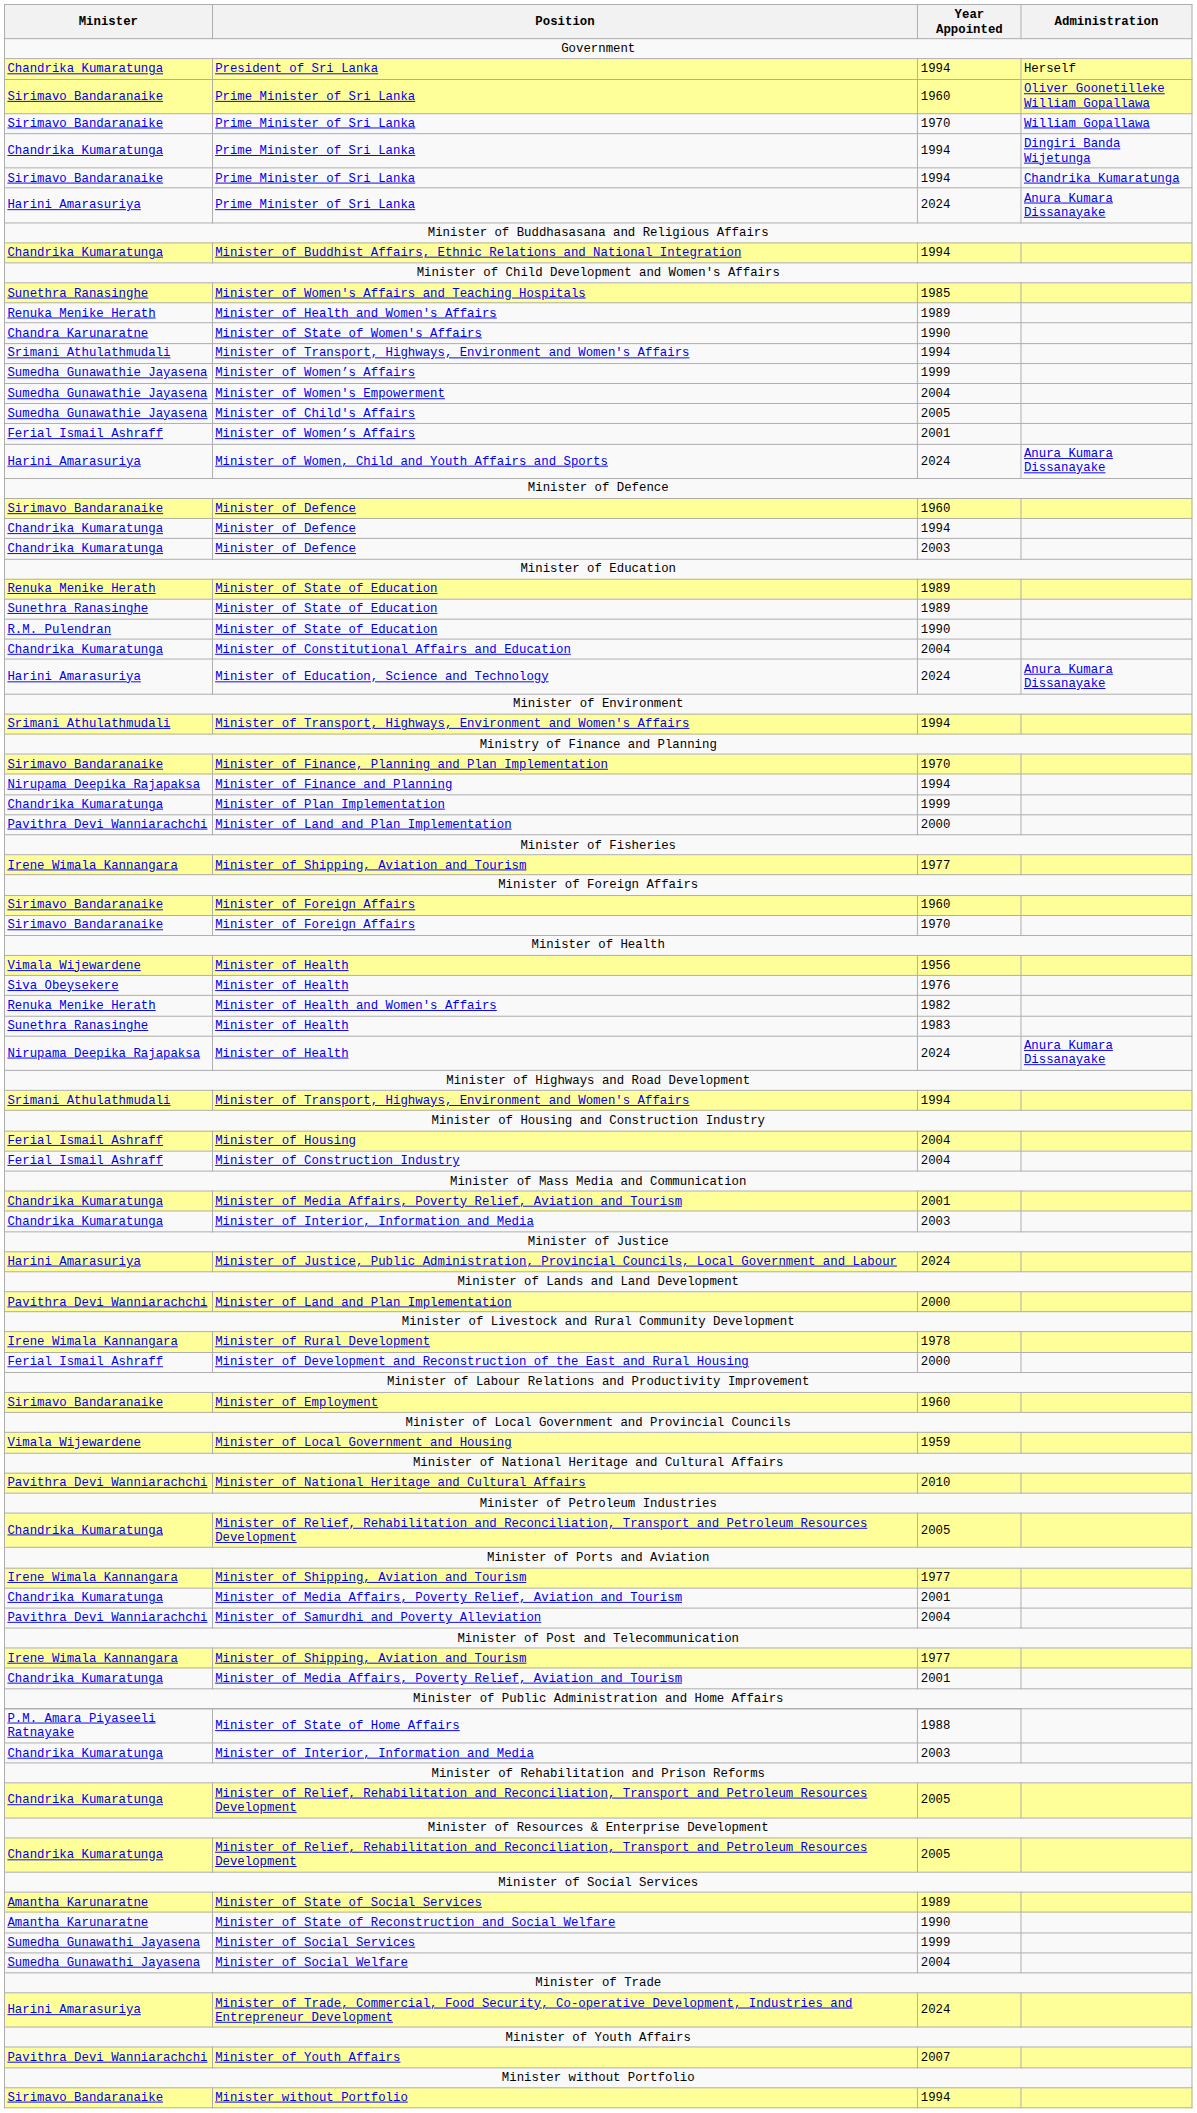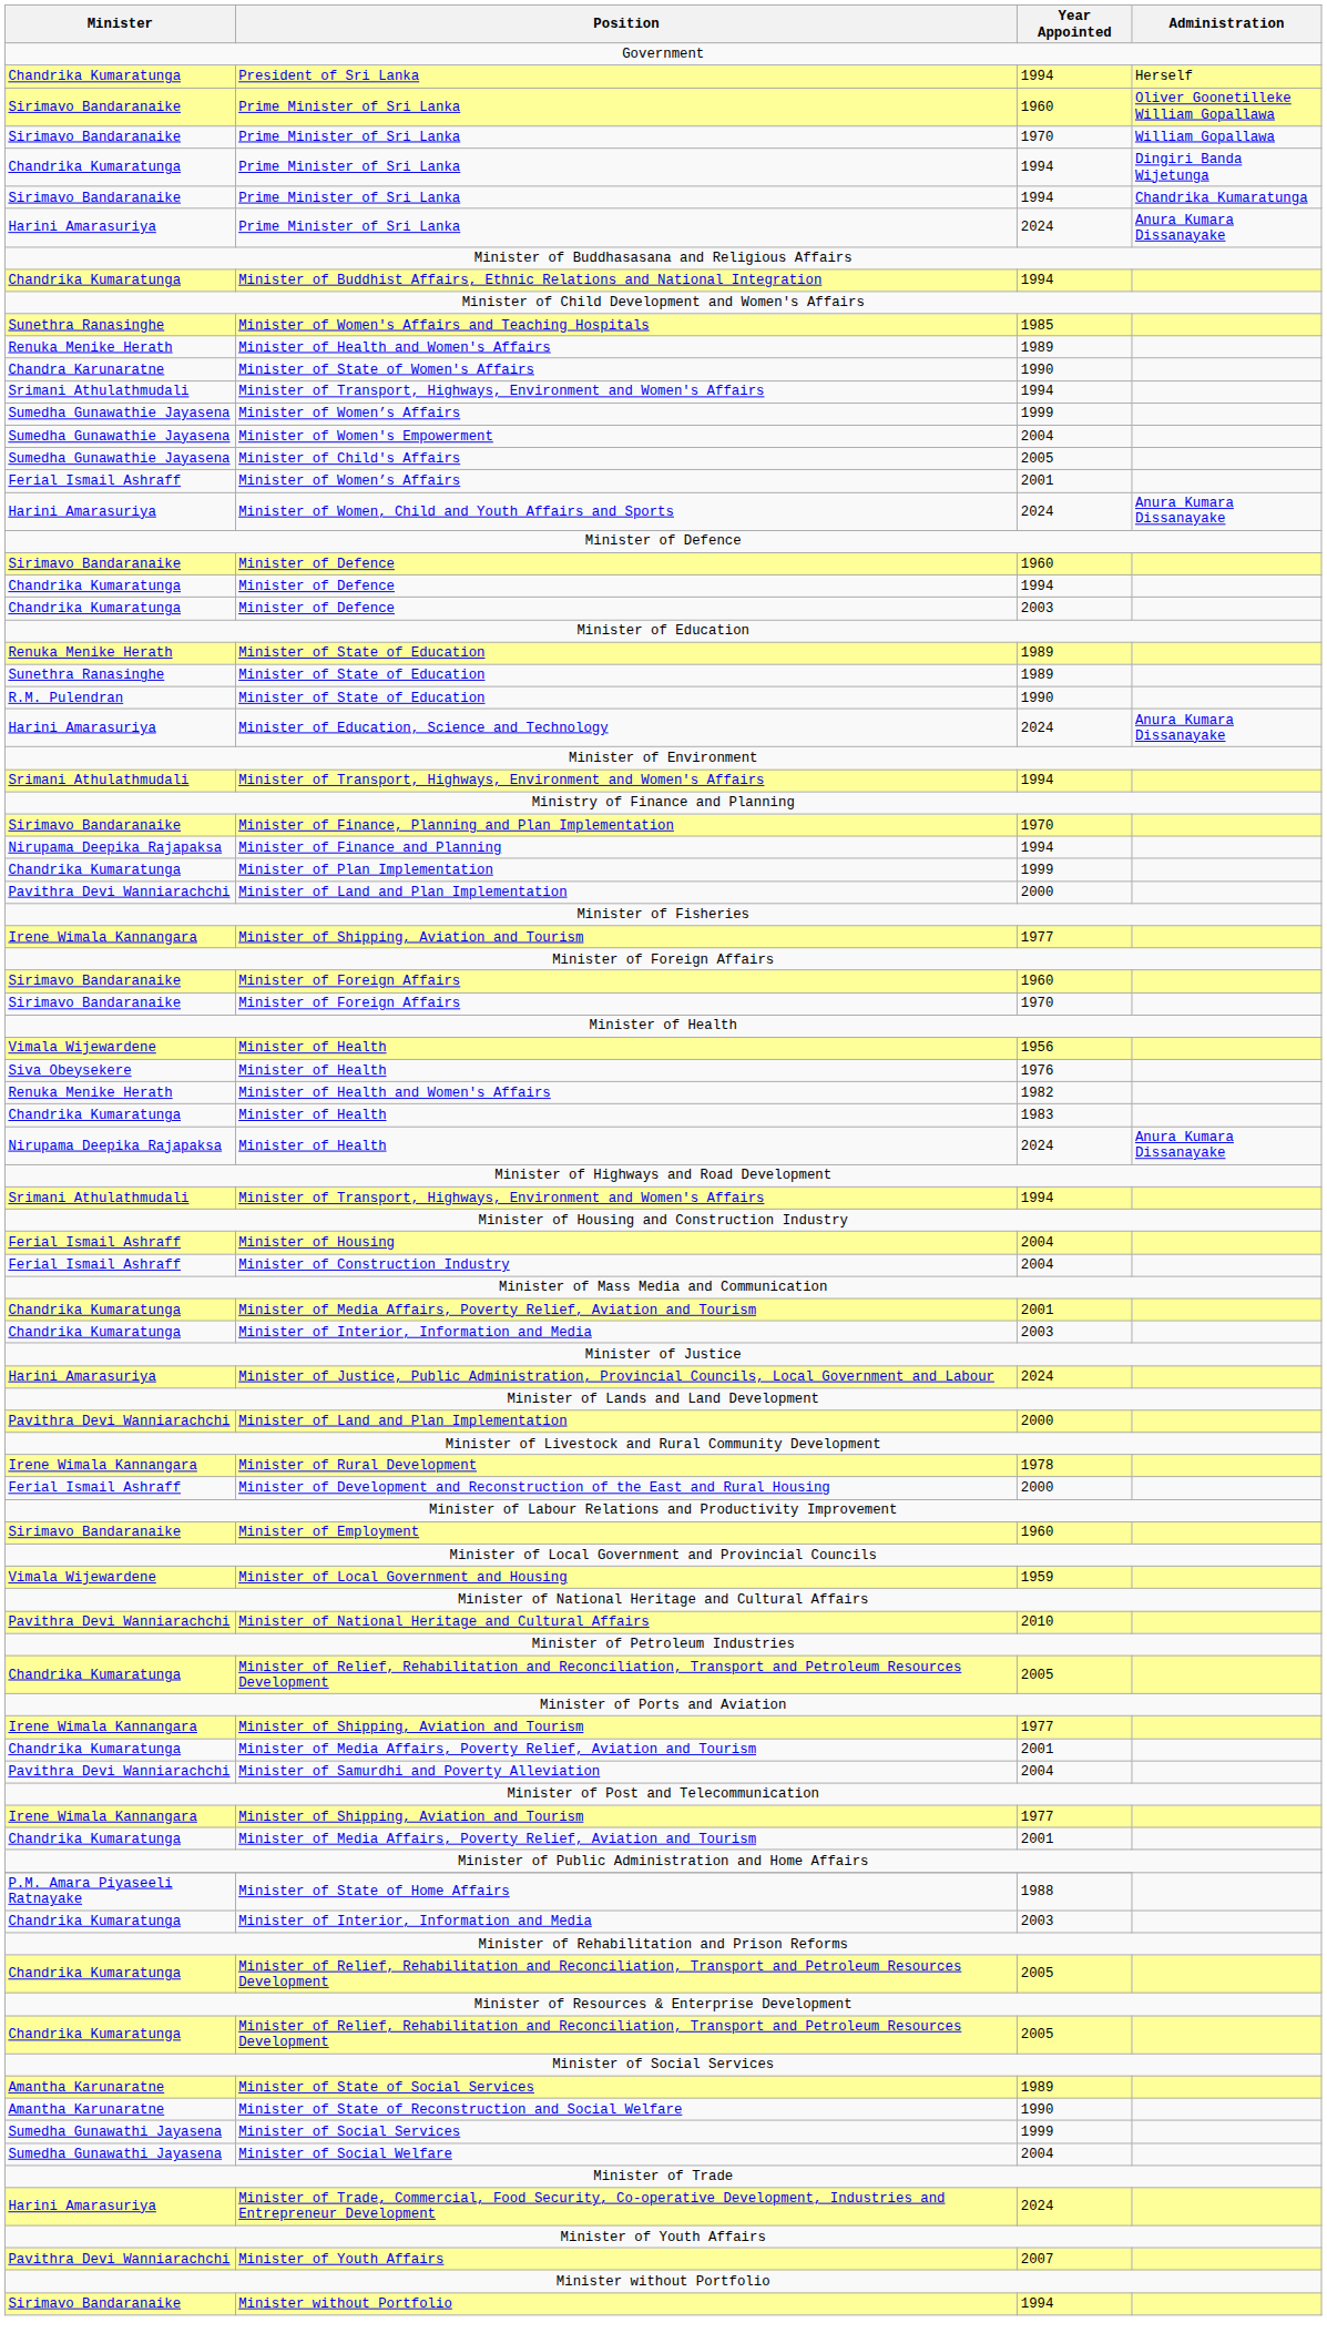 <table class="wikitable sortable">
 <tr>
 <th>Minister</th>
 <th>Position</th>
 <th>Year Appointed</th>
 <th>Administration</th>
 </tr>
 <tr>
 <td colspan=4 align=center>Government</td>
 </tr>
 <tr bgcolor="#FFFF99">
 <td><a href='#'>Chandrika Kumaratunga</a></td>
 <td><a href='#'>President of Sri Lanka</a></td>
 <td>1994</td>
 <td>Herself</td>
 </tr>
 <tr bgcolor="#FFFF99">
 <td><a href='#'>Sirimavo Bandaranaike</a></td>
 <td><a href='#'>Prime Minister of Sri Lanka</a></td>
 <td>1960</td>
 <td><a href='#'>Oliver Goonetilleke</a><br><a href='#'>William Gopallawa</a></td>
 </tr>
 <tr>
 <td><a href='#'>Sirimavo Bandaranaike</a></td>
 <td><a href='#'>Prime Minister of Sri Lanka</a></td>
 <td>1970</td>
 <td><a href='#'>William Gopallawa</a></td>
 </tr>
 <tr>
 <td><a href='#'>Chandrika Kumaratunga</a></td>
 <td><a href='#'>Prime Minister of Sri Lanka</a></td>
 <td>1994</td>
 <td><a href='#'>Dingiri Banda Wijetunga</a></td>
 </tr>
 <tr>
 <td><a href='#'>Sirimavo Bandaranaike</a></td>
 <td><a href='#'>Prime Minister of Sri Lanka</a></td>
 <td>1994</td>
 <td><a href='#'>Chandrika Kumaratunga</a></td>
 </tr>
 <tr>
 <td><a href='#'>Harini Amarasuriya</a></td>
 <td><a href='#'>Prime Minister of Sri Lanka</a></td>
 <td>2024</td>
 <td><a href='#'>Anura Kumara Dissanayake</a></td>
 </tr>
 <tr>
 <td colspan=4 align=center>Minister of Buddhasasana and Religious Affairs</td>
 </tr>
 <tr bgcolor="#FFFF99">
 <td><a href='#'>Chandrika Kumaratunga</a></td>
 <td><a href='#'>Minister of Buddhist Affairs, Ethnic Relations and National Integration</a></td>
 <td>1994</td>
 <td></td>
 </tr>
 <tr>
 <td colspan=4 align=center>Minister of Child Development and Women's Affairs</td>
 </tr>
 <tr bgcolor="#FFFF99">
 <td><a href='#'>Sunethra Ranasinghe</a></td>
 <td><a href='#'>Minister of Women's Affairs and Teaching Hospitals</a></td>
 <td>1985</td>
 <td></td>
 </tr>
 <tr>
 <td><a href='#'>Renuka Menike Herath</a></td>
 <td><a href='#'>Minister of Health and Women's Affairs</a></td>
 <td>1989</td>
 <td></td>
 </tr>
 <tr>
 <td><a href='#'>Chandra Karunaratne</a></td>
 <td><a href='#'>Minister of State of Women's Affairs</a></td>
 <td>1990</td>
 <td></td>
 </tr>
 <tr>
 <td><a href='#'>Srimani Athulathmudali</a></td>
 <td><a href='#'>Minister of Transport, Highways, Environment and Women's Affairs</a></td>
 <td>1994</td>
 <td></td>
 </tr>
 <tr>
 <td><a href='#'>Sumedha Gunawathie Jayasena</a></td>
 <td><a href='#'>Minister of Women’s Affairs</a></td>
 <td>1999</td>
 <td></td>
 </tr>
 <tr>
 <td><a href='#'>Sumedha Gunawathie Jayasena</a></td>
 <td><a href='#'>Minister of Women's Empowerment</a></td>
 <td>2004</td>
 <td></td>
 </tr>
 <tr>
 <td><a href='#'>Sumedha Gunawathie Jayasena</a></td>
 <td><a href='#'>Minister of Child's Affairs</a></td>
 <td>2005</td>
 <td></td>
 </tr>
 <tr>
 <td><a href='#'>Ferial Ismail Ashraff</a></td>
 <td><a href='#'>Minister of Women’s Affairs</a></td>
 <td>2001</td>
 <td></td>
 </tr>
 <tr>
 <td><a href='#'>Harini Amarasuriya</a></td>
 <td><a href='#'>Minister of Women, Child and Youth Affairs and Sports</a></td>
 <td>2024</td>
 <td><a href='#'>Anura Kumara Dissanayake</a></td>
 </tr>
 <tr>
 <td colspan=4 align=center>Minister of Defence</td>
 </tr>
 <tr bgcolor="#FFFF99">
 <td><a href='#'>Sirimavo Bandaranaike</a></td>
 <td><a href='#'>Minister of Defence</a></td>
 <td>1960</td>
 <td></td>
 </tr>
 <tr>
 <td><a href='#'>Chandrika Kumaratunga</a></td>
 <td><a href='#'>Minister of Defence</a></td>
 <td>1994</td>
 <td></td>
 </tr>
 <tr>
 <td><a href='#'>Chandrika Kumaratunga</a></td>
 <td><a href='#'>Minister of Defence</a></td>
 <td>2003</td>
 <td></td>
 </tr>
 <tr>
 <td colspan=4 align=center>Minister of Education</td>
 </tr>
 <tr bgcolor="#FFFF99">
 <td><a href='#'>Renuka Menike Herath</a></td>
 <td><a href='#'>Minister of State of Education</a></td>
 <td>1989</td>
 <td></td>
 </tr>
 <tr>
 <td><a href='#'>Sunethra Ranasinghe</a></td>
 <td><a href='#'>Minister of State of Education</a></td>
 <td>1989</td>
 <td></td>
 </tr>
 <tr>
 <td><a href='#'>R.M. Pulendran </a></td>
 <td><a href='#'>Minister of State of Education</a></td>
 <td>1990</td>
 <td></td>
 </tr>
 <tr>
-<td><a href='#'>Chandrika Kumaratunga</a></td>
-<td><a href='#'>Minister of Constitutional Affairs and Education</a></td>
-<td>2004</td>
-<td></td>
-</tr>
-<tr>
 <td><a href='#'>Harini Amarasuriya</a></td>
 <td><a href='#'>Minister of Education, Science and Technology</a></td>
 <td>2024</td>
 <td><a href='#'>Anura Kumara Dissanayake</a></td>
 </tr>
 <tr>
 <td colspan=4 align=center>Minister of Environment</td>
 </tr>
 <tr bgcolor="#FFFF99">
 <td><a href='#'>Srimani Athulathmudali</a></td>
 <td><a href='#'>Minister of Transport, Highways, Environment and Women's Affairs</a></td>
 <td>1994</td>
 <td></td>
 </tr>
 <tr>
 <td colspan=4 align=center>Ministry of Finance and Planning</td>
 </tr>
 <tr bgcolor="#FFFF99">
 <td><a href='#'>Sirimavo Bandaranaike</a></td>
 <td><a href='#'>Minister of Finance, Planning and Plan Implementation</a></td>
 <td>1970</td>
 <td></td>
 </tr>
 <tr>
 <td><a href='#'>Nirupama Deepika Rajapaksa</a></td>
 <td><a href='#'>Minister of Finance and Planning</a></td>
 <td>1994</td>
 <td></td>
 </tr>
 <tr>
 <td><a href='#'>Chandrika Kumaratunga</a></td>
 <td><a href='#'>Minister of Plan Implementation</a></td>
 <td>1999</td>
 <td></td>
 </tr>
 <tr>
 <td><a href='#'>Pavithra Devi Wanniarachchi</a></td>
 <td><a href='#'>Minister of Land and Plan Implementation</a></td>
 <td>2000</td>
 <td></td>
 </tr>
 <tr>
 <td colspan=4 align=center>Minister of Fisheries</td>
 </tr>
 <tr bgcolor="#FFFF99">
 <td><a href='#'>Irene Wimala Kannangara</a></td>
 <td><a href='#'>Minister of Shipping, Aviation and Tourism</a></td>
 <td>1977</td>
 <td></td>
 </tr>
 <tr>
 <td colspan=4 align=center>Minister of Foreign Affairs</td>
 </tr>
 <tr bgcolor="#FFFF99">
 <td><a href='#'>Sirimavo Bandaranaike</a></td>
 <td><a href='#'>Minister of Foreign Affairs</a></td>
 <td>1960</td>
 <td></td>
 </tr>
 <tr>
 <td><a href='#'>Sirimavo Bandaranaike</a></td>
 <td><a href='#'>Minister of Foreign Affairs</a></td>
 <td>1970</td>
 <td></td>
 </tr>
 <tr>
 <td colspan=4 align=center>Minister of Health</td>
 </tr>
 <tr bgcolor="#FFFF99">
 <td><a href='#'>Vimala Wijewardene</a></td>
 <td><a href='#'>Minister of Health</a></td>
 <td>1956</td>
 <td></td>
 </tr>
 <tr>
 <td><a href='#'>Siva Obeysekere</a></td>
 <td><a href='#'>Minister of Health</a></td>
 <td>1976</td>
 <td></td>
 </tr>
 <tr>
 <td><a href='#'>Renuka Menike Herath</a></td>
 <td><a href='#'>Minister of Health and Women's Affairs</a></td>
 <td>1982</td>
 <td></td>
 </tr>
 <tr>
-<td><a href='#'>Sunethra Ranasinghe</a></td>
+<td><a href='#'>Chandrika Kumaratunga</a></td>
 <td><a href='#'>Minister of Health</a></td>
 <td>1983</td>
 <td></td>
 </tr>
 <tr>
 <td><a href='#'>Nirupama Deepika Rajapaksa</a></td>
 <td><a href='#'>Minister of Health</a></td>
 <td>2024</td>
 <td><a href='#'>Anura Kumara Dissanayake</a></td>
 </tr>
 <tr>
 <td colspan="4" align="center">Minister of Highways and Road Development</td>
 </tr>
 <tr bgcolor="#FFFF99">
 <td><a href='#'>Srimani Athulathmudali</a></td>
 <td><a href='#'>Minister of Transport, Highways, Environment and Women's Affairs</a></td>
 <td>1994</td>
 <td></td>
 </tr>
 <tr>
 <td colspan=4 align=center>Minister of Housing and Construction Industry</td>
 </tr>
 <tr bgcolor="#FFFF99">
 <td><a href='#'>Ferial Ismail Ashraff</a></td>
 <td><a href='#'>Minister of Housing</a></td>
 <td>2004</td>
 <td></td>
 </tr>
 <tr>
 <td><a href='#'>Ferial Ismail Ashraff</a></td>
 <td><a href='#'>Minister of Construction Industry</a></td>
 <td>2004</td>
 <td></td>
 </tr>
 <tr>
 <td colspan=4 align=center>Minister of Mass Media and Communication</td>
 </tr>
 <tr bgcolor="#FFFF99">
 <td><a href='#'>Chandrika Kumaratunga</a></td>
 <td><a href='#'>Minister of Media Affairs, Poverty Relief, Aviation and Tourism</a></td>
 <td>2001</td>
 <td></td>
 </tr>
 <tr>
 <td><a href='#'>Chandrika Kumaratunga</a></td>
 <td><a href='#'>Minister of Interior, Information and Media</a></td>
 <td>2003</td>
 <td></td>
 </tr>
 <tr>
 <td colspan="4" align=center>Minister of Justice</td>
 </tr>
 <tr bgcolor="#FFFF99">
 <td><a href='#'>Harini Amarasuriya</a></td>
 <td><a href='#'>Minister of Justice, Public Administration, Provincial Councils, Local Government and Labour</a></td>
 <td>2024</td>
 <td></td>
 </tr>
 <tr>
 <td colspan=4 align=center>Minister of Lands and Land Development</td>
 </tr>
 <tr bgcolor="#FFFF99">
 <td><a href='#'>Pavithra Devi Wanniarachchi</a></td>
 <td><a href='#'>Minister of Land and Plan Implementation</a></td>
 <td>2000</td>
 <td></td>
 </tr>
 <tr>
 <td colspan=4 align=center>Minister of Livestock and Rural Community Development</td>
 </tr>
 <tr bgcolor="#FFFF99">
 <td><a href='#'>Irene Wimala Kannangara</a></td>
 <td><a href='#'>Minister of Rural Development</a></td>
 <td>1978</td>
 <td></td>
 </tr>
 <tr>
 <td><a href='#'>Ferial Ismail Ashraff</a></td>
 <td><a href='#'>Minister of Development and Reconstruction of the East and Rural Housing</a></td>
 <td>2000</td>
 <td></td>
 </tr>
 <tr>
 <td colspan=4 align=center>Minister of Labour Relations and Productivity Improvement</td>
 </tr>
 <tr bgcolor="#FFFF99">
 <td><a href='#'>Sirimavo Bandaranaike</a></td>
 <td><a href='#'>Minister of Employment</a></td>
 <td>1960</td>
 <td></td>
 </tr>
 <tr>
 <td colspan=4 align=center>Minister of Local Government and Provincial Councils</td>
 </tr>
 <tr bgcolor="#FFFF99">
 <td><a href='#'>Vimala Wijewardene</a></td>
 <td><a href='#'>Minister of Local Government and Housing</a></td>
 <td>1959</td>
 <td></td>
 </tr>
 <tr>
 <td colspan=4 align=center>Minister of National Heritage and Cultural Affairs</td>
 </tr>
 <tr bgcolor="#FFFF99">
 <td><a href='#'>Pavithra Devi Wanniarachchi</a></td>
 <td><a href='#'>Minister of National Heritage and Cultural Affairs</a></td>
 <td>2010</td>
 <td></td>
 </tr>
 <tr>
 <td colspan=4 align=center>Minister of Petroleum Industries</td>
 </tr>
 <tr bgcolor="#FFFF99">
 <td><a href='#'>Chandrika Kumaratunga</a></td>
 <td><a href='#'>Minister of Relief, Rehabilitation and Reconciliation, Transport and Petroleum Resources Development</a></td>
 <td>2005</td>
 <td></td>
 </tr>
 <tr>
 <td colspan=4 align=center>Minister of Ports and Aviation</td>
 </tr>
 <tr bgcolor="#FFFF99">
 <td><a href='#'>Irene Wimala Kannangara</a></td>
 <td><a href='#'>Minister of Shipping, Aviation and Tourism</a></td>
 <td>1977</td>
 <td></td>
 </tr>
 <tr>
 <td><a href='#'>Chandrika Kumaratunga</a></td>
 <td><a href='#'>Minister of Media Affairs, Poverty Relief, Aviation and Tourism</a></td>
 <td>2001</td>
 <td></td>
 </tr>
 <tr>
 <td><a href='#'>Pavithra Devi Wanniarachchi</a></td>
 <td><a href='#'>Minister of Samurdhi and Poverty Alleviation</a></td>
 <td>2004</td>
 <td></td>
 </tr>
 <tr>
 <td colspan=4 align=center>Minister of Post and Telecommunication</td>
 </tr>
 <tr bgcolor="#FFFF99">
 <td><a href='#'>Irene Wimala Kannangara</a></td>
 <td><a href='#'>Minister of Shipping, Aviation and Tourism</a></td>
 <td>1977</td>
 <td></td>
 </tr>
 <tr>
 <td><a href='#'>Chandrika Kumaratunga</a></td>
 <td><a href='#'>Minister of Media Affairs, Poverty Relief, Aviation and Tourism</a></td>
 <td>2001</td>
 <td></td>
 </tr>
 <tr>
 <td colspan=4 align=center>Minister of Public Administration and Home Affairs</td>
 </tr>
 <tr bgcolor="#FFFF99">
 </tr>
 <tr>
 <td><a href='#'>P.M. Amara Piyaseeli Ratnayake</a></td>
 <td><a href='#'>Minister of State of Home Affairs</a></td>
 <td>1988</td>
 </tr>
 <tr>
 <td><a href='#'>Chandrika Kumaratunga</a></td>
 <td><a href='#'>Minister of Interior, Information and Media</a></td>
 <td>2003</td>
 <td></td>
 </tr>
 <tr>
 <td colspan=4 align=center>Minister of Rehabilitation and Prison Reforms</td>
 </tr>
 <tr bgcolor="#FFFF99">
 <td><a href='#'>Chandrika Kumaratunga</a></td>
 <td><a href='#'>Minister of Relief, Rehabilitation and Reconciliation, Transport and Petroleum Resources Development</a></td>
 <td>2005</td>
 <td></td>
 </tr>
 <tr>
 <td colspan=4 align=center>Minister of Resources & Enterprise Development</td>
 </tr>
 <tr bgcolor="#FFFF99">
 <td><a href='#'>Chandrika Kumaratunga</a></td>
 <td><a href='#'>Minister of Relief, Rehabilitation and Reconciliation, Transport and Petroleum Resources Development</a></td>
 <td>2005</td>
 <td></td>
 </tr>
 <tr>
 <td colspan=4 align=center>Minister of Social Services</td>
 </tr>
 <tr bgcolor="#FFFF99">
 <td><a href='#'>Amantha Karunaratne</a></td>
 <td><a href='#'>Minister of State of Social Services</a></td>
 <td>1989</td>
 <td></td>
 </tr>
 <tr>
 <td><a href='#'>Amantha Karunaratne</a></td>
 <td><a href='#'>Minister of State of Reconstruction and Social Welfare</a></td>
 <td>1990</td>
 <td></td>
 </tr>
 <tr>
 <td><a href='#'>Sumedha Gunawathi Jayasena</a></td>
 <td><a href='#'>Minister of Social Services</a></td>
 <td>1999</td>
 <td></td>
 </tr>
 <tr>
 <td><a href='#'>Sumedha Gunawathi Jayasena</a></td>
 <td><a href='#'>Minister of Social Welfare</a></td>
 <td>2004</td>
 <td></td>
 </tr>
 <tr>
 <td colspan="4" align=center>Minister of Trade</td>
 </tr>
 <tr bgcolor="#FFFF99">
 <td><a href='#'>Harini Amarasuriya</a></td>
 <td><a href='#'>Minister of Trade, Commercial, Food Security, Co-operative Development, Industries and Entrepreneur Development</a></td>
 <td>2024</td>
 <td></td>
 </tr>
 <tr>
 <td colspan=4 align=center>Minister of Youth Affairs</td>
 </tr>
 <tr bgcolor="#FFFF99">
 <td><a href='#'>Pavithra Devi Wanniarachchi</a></td>
 <td><a href='#'>Minister of Youth Affairs</a></td>
 <td>2007</td>
 <td></td>
 </tr>
 <tr>
 <td colspan=4 align=center>Minister without Portfolio</td>
 </tr>
 <tr bgcolor="#FFFF99">
 <td><a href='#'>Sirimavo Bandaranaike</a></td>
 <td><a href='#'>Minister without Portfolio</a></td>
 <td>1994</td>
 <td></td>
 </tr>
 </table>
